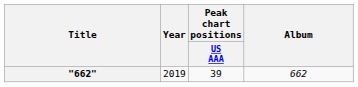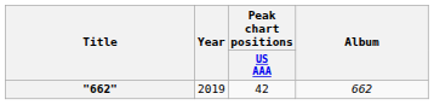 <table class="wikitable plainrowheaders" style="text-align:center;" border="1">
 <tr>
 <th scope="col" rowspan="2" style="width:16em;">Title</th>
 <th scope="col" rowspan="2" style="width:1em;">Year</th>
 <th scope="col" colspan="1">Peak chart positions</th>
 <th scope="col" rowspan="2" style="width:11em;">Album</th>
 </tr>
 <tr>
 <th scope="col" style="width:3em;font-size:90%;"><a href='#'>US<br>AAA</a><br></th>
 </tr>
 <tr>
 <th scope="row">"662"</th>
 <td rowspan="1">2019</td>
-<td>39</td>
+<td>42</td>
 <td><em>662</em></td>
 </tr>
 </table>
